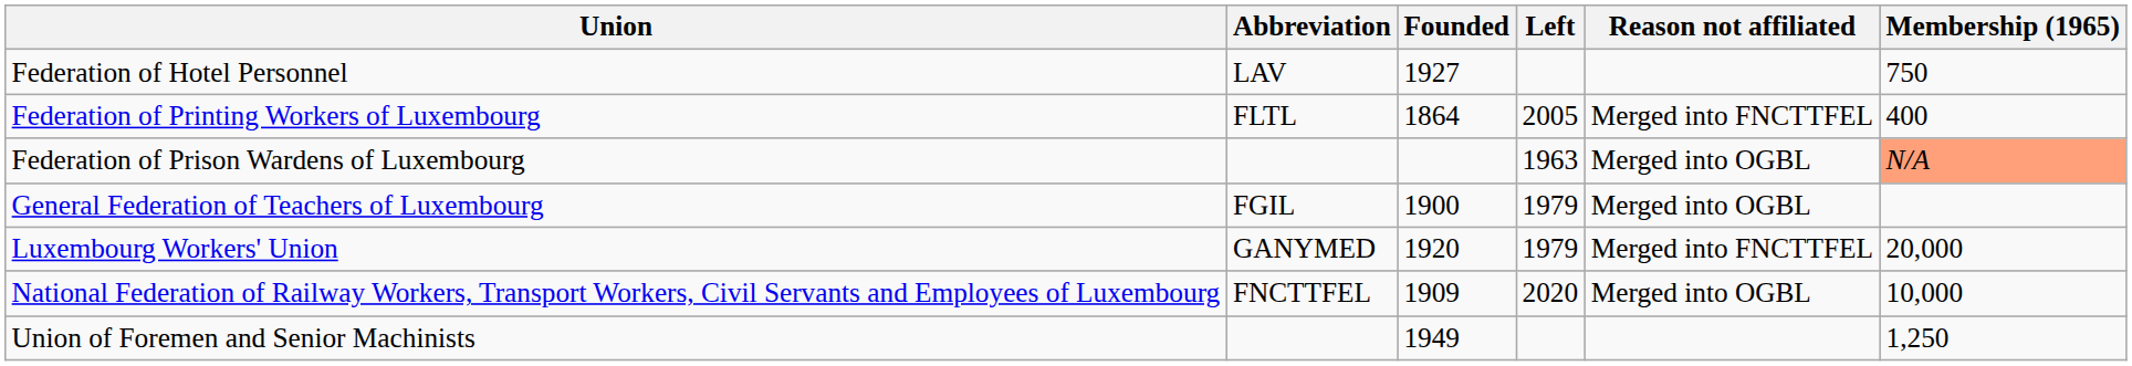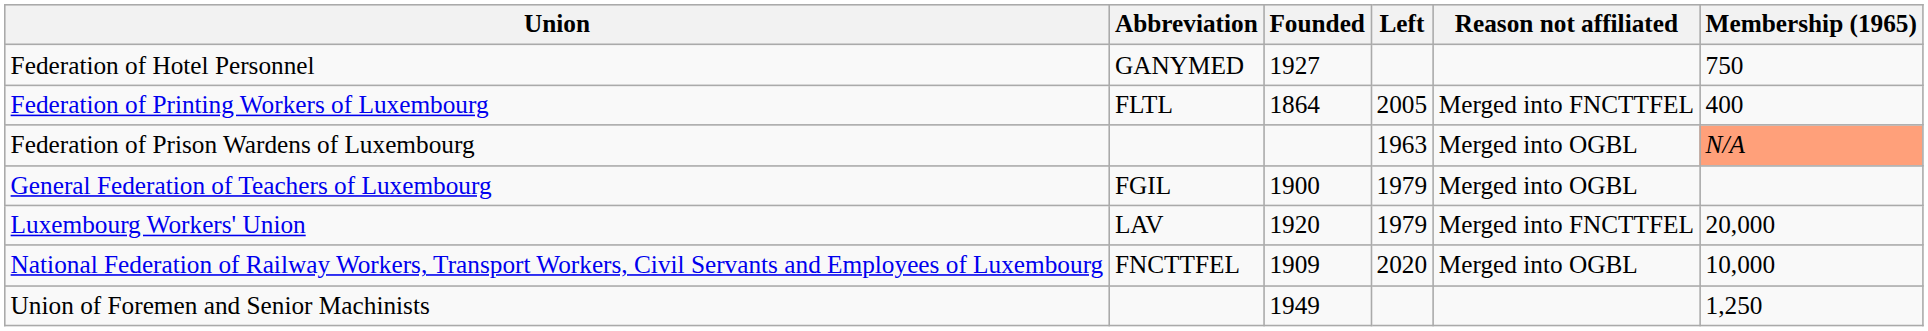 <table class="wikitable sortable">
 <tr>
 <th>Union</th>
 <th>Abbreviation</th>
 <th>Founded</th>
 <th>Left</th>
 <th>Reason not affiliated</th>
 <th>Membership (1965)</th>
 </tr>
 <tr>
 <td>Federation of Hotel Personnel</td>
-<td>LAV</td>
+<td>GANYMED</td>
 <td>1927</td>
 <td></td>
 <td></td>
 <td>750</td>
 </tr>
 <tr>
 <td><a href='#'>Federation of Printing Workers of Luxembourg</a></td>
 <td>FLTL</td>
 <td>1864</td>
 <td>2005</td>
 <td>Merged into FNCTTFEL</td>
 <td>400</td>
 </tr>
 <tr>
 <td>Federation of Prison Wardens of Luxembourg</td>
 <td></td>
 <td></td>
 <td>1963</td>
 <td>Merged into OGBL</td>
 <td style="background: lightsalmon;"><em>N/A</em></td>
 </tr>
 <tr>
 <td><a href='#'>General Federation of Teachers of Luxembourg</a></td>
 <td>FGIL</td>
 <td>1900</td>
 <td>1979</td>
 <td>Merged into OGBL</td>
 <td></td>
 </tr>
 <tr>
 <td><a href='#'>Luxembourg Workers' Union</a></td>
-<td>GANYMED</td>
+<td>LAV</td>
 <td>1920</td>
 <td>1979</td>
 <td>Merged into FNCTTFEL</td>
 <td>20,000</td>
 </tr>
 <tr>
 <td><a href='#'>National Federation of Railway Workers, Transport Workers, Civil Servants and Employees of Luxembourg</a></td>
 <td>FNCTTFEL</td>
 <td>1909</td>
 <td>2020</td>
 <td>Merged into OGBL</td>
 <td>10,000</td>
 </tr>
 <tr>
 <td>Union of Foremen and Senior Machinists</td>
 <td></td>
 <td>1949</td>
 <td></td>
 <td></td>
 <td>1,250</td>
 </tr>
 </table>
